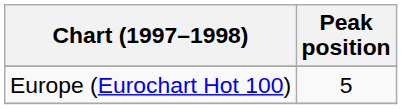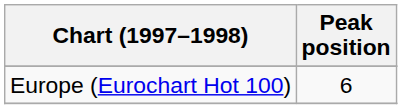 <table class="wikitable sortable">
 <tr>
 <th>Chart (1997–1998)</th>
 <th>Peak<br>position</th>
 </tr>
 <tr>
 </tr>
 <tr>
 </tr>
 <tr>
 </tr>
 <tr>
 <td>Europe (<a href='#'>Eurochart Hot 100</a>)</td>
-<td align="center">5</td>
+<td align="center">6</td>
 </tr>
 <tr>
 </tr>
 <tr>
 </tr>
 <tr>
 </tr>
 <tr>
 </tr>
 <tr>
 </tr>
 <tr>
 </tr>
 <tr>
 </tr>
 <tr>
 </tr>
 <tr>
 </tr>
 </table>
